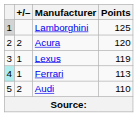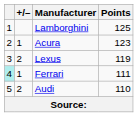 <table class="wikitable" style="font-size: 95%;">
 <tr>
 <th scope="col"></th>
 <th scope="col">+/–</th>
 <th scope="col">Manufacturer</th>
 <th scope="col">Points</th>
 </tr>
 <tr>
-<td align=center style="background: lightgrey;">1</td>
+<td align=center>1</td>
 <td align="left"></td>
 <td> <a href='#'>Lamborghini</a></td>
 <td align=right>125</td>
 </tr>
 <tr>
 <td align=center>2</td>
-<td align="left"> 2</td>
+<td align="left"> 1</td>
 <td> <a href='#'>Acura</a></td>
-<td align=right>120</td>
+<td align=right>123</td>
 </tr>
 <tr>
 <td align=center>3</td>
-<td align="left"> 1</td>
+<td align="left"> 2</td>
 <td> <a href='#'>Lexus</a></td>
 <td align=right>119</td>
 </tr>
 <tr>
 <td align=center style="background: paleturquoise;">4</td>
 <td align="left"> 1</td>
 <td> <a href='#'>Ferrari</a></td>
-<td align=right>113</td>
+<td align=right>111</td>
 </tr>
 <tr>
 <td align=center>5</td>
 <td align="left"> 2</td>
 <td> <a href='#'>Audi</a></td>
 <td align=right>110</td>
 </tr>
 <tr>
 <th colspan=5>Source:</th>
 </tr>
 </table>
